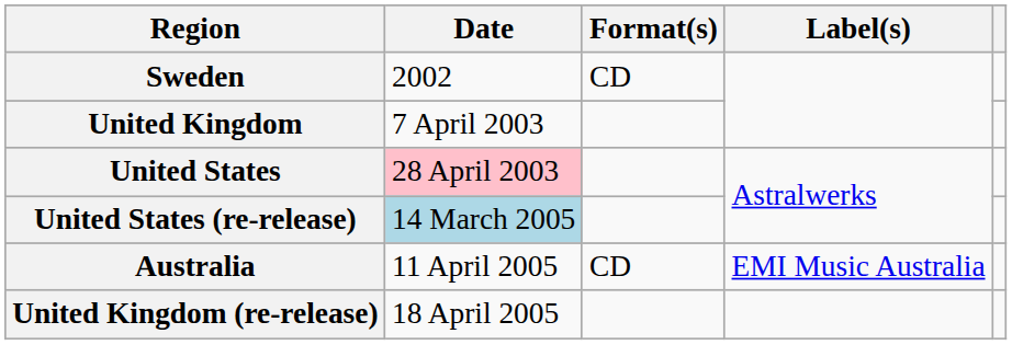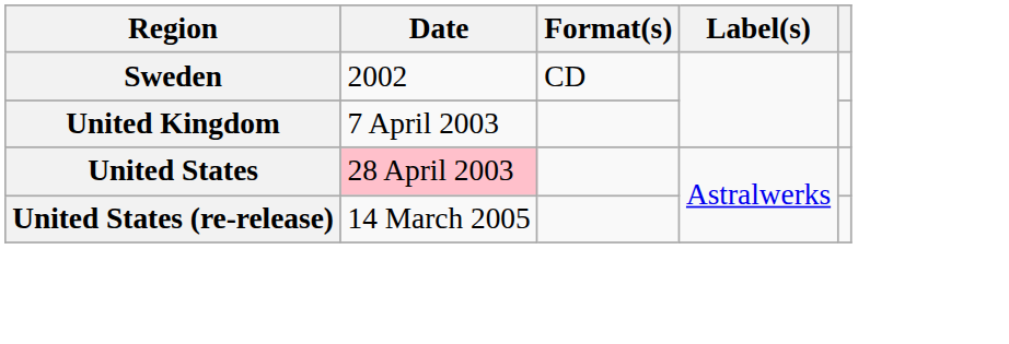 <table class="wikitable plainrowheaders">
 <tr>
 <th scope="col">Region</th>
 <th scope="col">Date</th>
 <th scope="col">Format(s)</th>
 <th scope="col">Label(s)</th>
 <th scope="col"></th>
 </tr>
 <tr>
 <th scope="row">Sweden</th>
 <td>2002</td>
 <td>CD</td>
 <td rowspan="2"></td>
 <td align="center"></td>
 </tr>
 <tr>
 <th scope="row">United Kingdom</th>
 <td>7 April 2003</td>
 <td></td>
 <td align="center"></td>
 </tr>
 <tr>
 <th scope="row">United States</th>
 <td style="background: pink;">28 April 2003</td>
 <td></td>
 <td rowspan="2"><a href='#'>Astralwerks</a></td>
 <td align="center"></td>
 </tr>
 <tr>
 <th scope="row">United States (re-release)</th>
-<td style="background: lightblue;">14 March 2005</td>
-<td></td>
-<td align="center"></td>
-</tr>
-<tr>
-<th scope="row">Australia</th>
-<td>11 April 2005</td>
-<td>CD</td>
-<td><a href='#'>EMI Music Australia</a></td>
-<td align="center"></td>
-</tr>
-<tr>
-<th scope="row">United Kingdom (re-release)</th>
-<td>18 April 2005</td>
-<td></td>
+<td>14 March 2005</td>
 <td></td>
 <td align="center"></td>
 </tr>
 </table>
